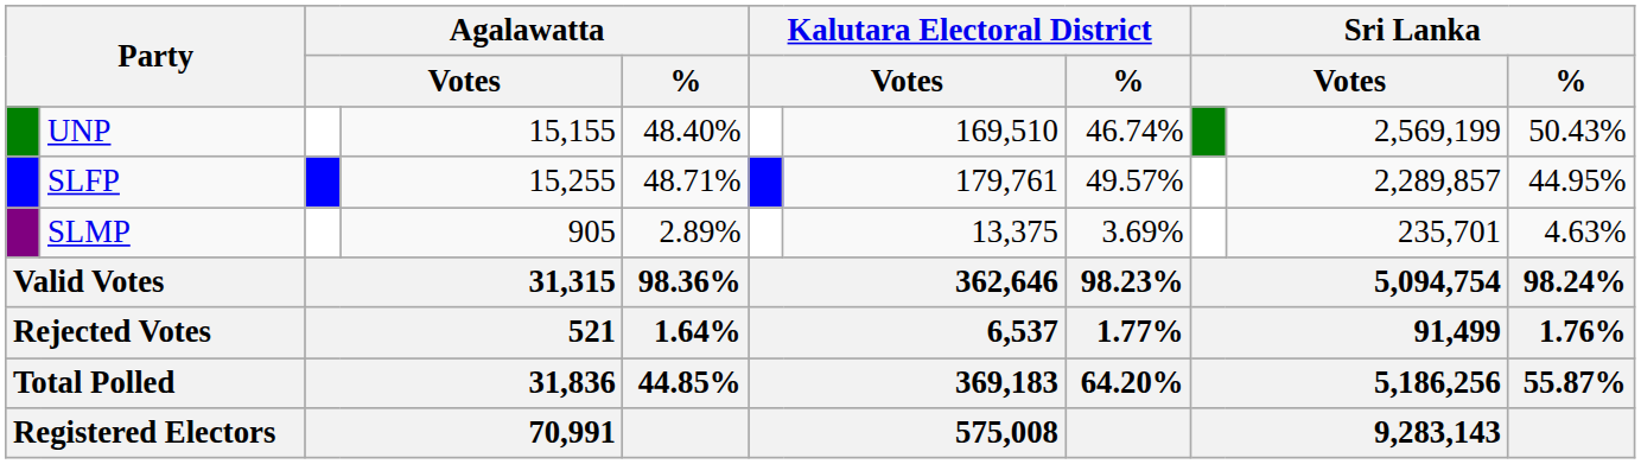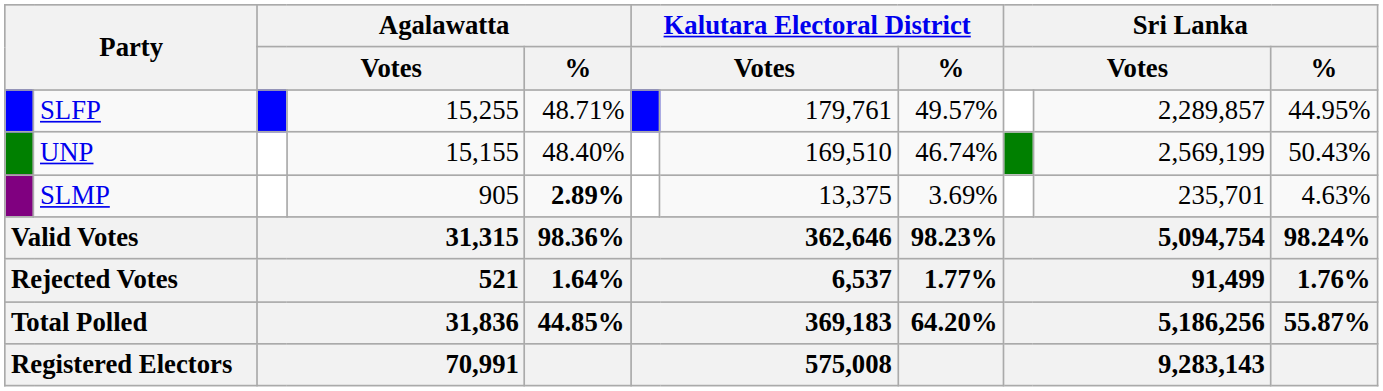 <table class="wikitable">
 <tr>
 <th colspan="2" width="144px"rowspan="2">Party</th>
 <th colspan="3" width="216px">Agalawatta</th>
 <th colspan="3" width="216px"><a href='#'>Kalutara Electoral District</a></th>
 <th colspan="3" width="216px">Sri Lanka</th>
 </tr>
 <tr>
 <th colspan="2" width="144px">Votes</th>
 <th>%</th>
 <th colspan="2" width="144px">Votes</th>
 <th>%</th>
 <th colspan="2" width="144px">Votes</th>
 <th>%</th>
 </tr>
 <tr>
+<td style="background-color:blue;" width="10px"></td>
+<td style="text-align:left;"><a href='#'>SLFP</a></td>
+<td style="background-color:blue;" width="10px"></td>
+<td style="text-align:right;">15,255</td>
+<td style="text-align:right;">48.71%</td>
+<td style="background-color:blue;" width="10px"></td>
+<td style="text-align:right;">179,761</td>
+<td style="text-align:right;">49.57%</td>
+<td style="background-color:white;" width="10px"></td>
+<td style="text-align:right;">2,289,857</td>
+<td style="text-align:right;">44.95%</td>
+</tr>
+<tr>
 <td style="background-color:green;" width="10px"></td>
 <td style="text-align:left;"><a href='#'>UNP</a></td>
 <td style="background-color:white;" width="10px"></td>
 <td style="text-align:right;">15,155</td>
 <td style="text-align:right;">48.40%</td>
 <td style="background-color:white;" width="10px"></td>
 <td style="text-align:right;">169,510</td>
 <td style="text-align:right;">46.74%</td>
 <td style="background-color:green;" width="10px"></td>
 <td style="text-align:right;">2,569,199</td>
 <td style="text-align:right;">50.43%</td>
 </tr>
 <tr>
-<td style="background-color:blue;" width="10px"></td>
-<td style="text-align:left;"><a href='#'>SLFP</a></td>
-<td style="background-color:blue;" width="10px"></td>
-<td style="text-align:right;">15,255</td>
-<td style="text-align:right;">48.71%</td>
-<td style="background-color:blue;" width="10px"></td>
-<td style="text-align:right;">179,761</td>
-<td style="text-align:right;">49.57%</td>
-<td style="background-color:white;" width="10px"></td>
-<td style="text-align:right;">2,289,857</td>
-<td style="text-align:right;">44.95%</td>
-</tr>
-<tr>
 <td style="background-color:purple;" width="10px"></td>
 <td style="text-align:left;"><a href='#'>SLMP</a></td>
 <td style="background-color:white;" width="10px"></td>
 <td style="text-align:right;">905</td>
-<td style="text-align:right;">2.89%</td>
+<td style="text-align:right;"><strong>2.89%</strong></td>
 <td style="background-color:white;" width="10px"></td>
 <td style="text-align:right;">13,375</td>
 <td style="text-align:right;">3.69%</td>
 <td style="background-color:white;" width="10px"></td>
 <td style="text-align:right;">235,701</td>
 <td style="text-align:right;">4.63%</td>
 </tr>
 <tr>
 <th colspan="2" width="144px"style="text-align:left;">Valid Votes</th>
 <th style="text-align:right;"colspan="2" width="144px">31,315</th>
 <th style="text-align:right;">98.36%</th>
 <th style="text-align:right;"colspan="2" width="144px">362,646</th>
 <th style="text-align:right;">98.23%</th>
 <th style="text-align:right;"colspan="2" width="144px">5,094,754</th>
 <th style="text-align:right;">98.24%</th>
 </tr>
 <tr>
 <th colspan="2" width="144px"style="text-align:left;">Rejected Votes</th>
 <th style="text-align:right;"colspan="2" width="144px">521</th>
 <th style="text-align:right;">1.64%</th>
 <th style="text-align:right;"colspan="2" width="144px">6,537</th>
 <th style="text-align:right;">1.77%</th>
 <th style="text-align:right;"colspan="2" width="144px">91,499</th>
 <th style="text-align:right;">1.76%</th>
 </tr>
 <tr>
 <th colspan="2" width="144px"style="text-align:left;">Total Polled</th>
 <th style="text-align:right;"colspan="2" width="144px">31,836</th>
 <th style="text-align:right;">44.85%</th>
 <th style="text-align:right;"colspan="2" width="144px">369,183</th>
 <th style="text-align:right;">64.20%</th>
 <th style="text-align:right;"colspan="2" width="144px">5,186,256</th>
 <th style="text-align:right;">55.87%</th>
 </tr>
 <tr>
 <th colspan="2" width="144px"style="text-align:left;">Registered Electors</th>
 <th style="text-align:right;"colspan="2" width="144px">70,991</th>
 <th></th>
 <th style="text-align:right;"colspan="2" width="144px">575,008</th>
 <th></th>
 <th style="text-align:right;"colspan="2" width="144px">9,283,143</th>
 <th></th>
 </tr>
 </table>
